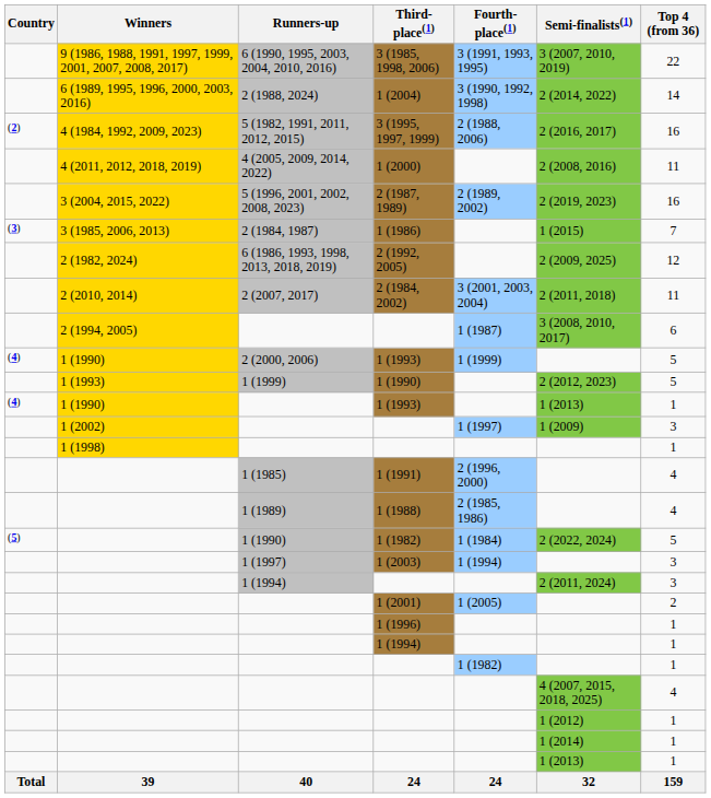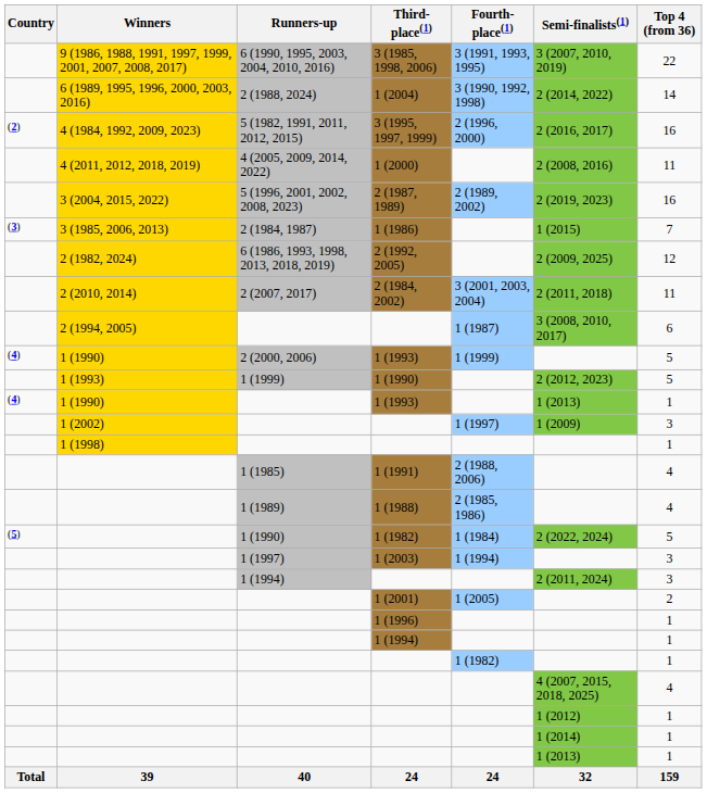 <table class="wikitable sortable">
 <tr>
 <th>Country</th>
 <th>Winners</th>
 <th>Runners-up</th>
 <th>Third-place<sup>(<strong><a href='#'>1</a></strong>)</sup></th>
 <th>Fourth-place<sup>(<strong><a href='#'>1</a></strong>)</sup></th>
 <th>Semi-finalists<sup>(<strong><a href='#'>1</a></strong>)</sup></th>
 <th>Top 4 (from 36)</th>
 </tr>
 <tr>
 <td></td>
 <td bgcolor=gold>9 (1986, 1988, 1991, 1997, 1999, 2001, 2007, 2008, 2017)</td>
 <td bgcolor=silver>6 (1990, 1995, 2003, 2004, 2010, 2016)</td>
 <td bgcolor=a67d3d>3 (1985, 1998, 2006)</td>
 <td bgcolor=#9acdff>3 (1991, 1993, 1995)</td>
 <td bgcolor=#81c846>3 (2007, 2010, 2019)</td>
 <td align=center>22</td>
 </tr>
 <tr>
 <td></td>
 <td bgcolor=gold>6 (1989, 1995, 1996, 2000, 2003, 2016)</td>
 <td bgcolor=silver>2 (1988, 2024)</td>
 <td bgcolor=a67d3d>1 (2004)</td>
 <td bgcolor=#9acdff>3 (1990, 1992, 1998)</td>
 <td bgcolor=#81c846>2 (2014, 2022)</td>
 <td align=center>14</td>
 </tr>
 <tr>
 <td><sup>(<strong><a href='#'>2</a></strong>)</sup></td>
 <td bgcolor=gold>4 (1984, 1992, 2009, 2023)</td>
 <td bgcolor=silver>5 (1982, 1991, 2011, 2012, 2015)</td>
 <td bgcolor=a67d3d>3 (1995, 1997, 1999)</td>
-<td bgcolor=#9acdff>2 (1988, 2006)</td>
+<td bgcolor=#9acdff>2 (1996, 2000)</td>
 <td bgcolor=#81c846>2 (2016, 2017)</td>
 <td align=center>16</td>
 </tr>
 <tr>
 <td></td>
 <td bgcolor=gold>4 (2011, 2012, 2018, 2019)</td>
 <td bgcolor=silver>4 (2005, 2009, 2014, 2022)</td>
 <td bgcolor=a67d3d>1 (2000)</td>
 <td></td>
 <td bgcolor=#81c846>2 (2008, 2016)</td>
 <td align=center>11</td>
 </tr>
 <tr>
 <td></td>
 <td bgcolor=gold>3 (2004, 2015, 2022)</td>
 <td bgcolor=silver>5 (1996, 2001, 2002, 2008, 2023)</td>
 <td bgcolor=a67d3d>2 (1987, 1989)</td>
 <td bgcolor=#9acdff>2 (1989, 2002)</td>
 <td bgcolor=#81c846>2 (2019, 2023)</td>
 <td align=center>16</td>
 </tr>
 <tr>
 <td><sup>(<strong><a href='#'>3</a></strong>)</sup></td>
 <td bgcolor=gold>3 (1985, 2006, 2013)</td>
 <td bgcolor=silver>2 (1984, 1987)</td>
 <td bgcolor=a67d3d>1 (1986)</td>
 <td></td>
 <td bgcolor=#81c846>1 (2015)</td>
 <td align=center>7</td>
 </tr>
 <tr>
 <td></td>
 <td bgcolor=gold>2 (1982, 2024)</td>
 <td bgcolor=silver>6 (1986, 1993, 1998, 2013, 2018, 2019)</td>
 <td bgcolor=a67d3d>2 (1992, 2005)</td>
 <td></td>
 <td bgcolor=#81c846>2 (2009, 2025)</td>
 <td align=center>12</td>
 </tr>
 <tr>
 <td></td>
 <td bgcolor=gold>2 (2010, 2014)</td>
 <td bgcolor=silver>2 (2007, 2017)</td>
 <td bgcolor=a67d3d>2 (1984, 2002)</td>
 <td bgcolor=#9acdff>3 (2001, 2003, 2004)</td>
 <td bgcolor=#81c846>2 (2011, 2018)</td>
 <td align=center>11</td>
 </tr>
 <tr>
 <td></td>
 <td bgcolor=gold>2 (1994, 2005)</td>
 <td></td>
 <td></td>
 <td bgcolor=#9acdff>1 (1987)</td>
 <td bgcolor=#81c846>3 (2008, 2010, 2017)</td>
 <td align=center>6</td>
 </tr>
 <tr>
 <td><sup>(<strong><a href='#'>4</a></strong>)</sup></td>
 <td bgcolor=gold>1 (1990)</td>
 <td bgcolor=silver>2 (2000, 2006)</td>
 <td bgcolor=a67d3d>1 (1993)</td>
 <td bgcolor=#9acdff>1 (1999)</td>
 <td></td>
 <td align=center>5</td>
 </tr>
 <tr>
 <td></td>
 <td bgcolor=gold>1 (1993)</td>
 <td bgcolor=silver>1 (1999)</td>
 <td bgcolor=a67d3d>1 (1990)</td>
 <td></td>
 <td bgcolor=#81c846>2 (2012, 2023)</td>
 <td align=center>5</td>
 </tr>
 <tr>
 <td><sup>(<strong><a href='#'>4</a></strong>)</sup></td>
 <td bgcolor=gold>1 (1990)</td>
 <td></td>
 <td bgcolor=a67d3d>1 (1993)</td>
 <td></td>
 <td bgcolor=#81c846>1 (2013)</td>
 <td align=center>1</td>
 </tr>
 <tr>
 <td></td>
 <td bgcolor=gold>1 (2002)</td>
 <td></td>
 <td></td>
 <td bgcolor=#9acdff>1 (1997)</td>
 <td bgcolor=#81c846>1 (2009)</td>
 <td align=center>3</td>
 </tr>
 <tr>
 <td></td>
 <td bgcolor=gold>1 (1998)</td>
 <td></td>
 <td></td>
 <td></td>
 <td></td>
 <td align=center>1</td>
 </tr>
 <tr>
 <td></td>
 <td></td>
 <td bgcolor=silver>1 (1985)</td>
 <td bgcolor=a67d3d>1 (1991)</td>
-<td bgcolor=#9acdff>2 (1996, 2000)</td>
+<td bgcolor=#9acdff>2 (1988, 2006)</td>
 <td></td>
 <td align=center>4</td>
 </tr>
 <tr>
 <td></td>
 <td></td>
 <td bgcolor=silver>1 (1989)</td>
 <td bgcolor=a67d3d>1 (1988)</td>
 <td bgcolor=#9acdff>2 (1985, 1986)</td>
 <td></td>
 <td align=center>4</td>
 </tr>
 <tr>
 <td><sup>(<strong><a href='#'>5</a></strong>)</sup></td>
 <td></td>
 <td bgcolor=silver>1 (1990)</td>
 <td bgcolor=a67d3d>1 (1982)</td>
 <td bgcolor=#9acdff>1 (1984)</td>
 <td bgcolor=#81c846>2 (2022, 2024)</td>
 <td align=center>5</td>
 </tr>
 <tr>
 <td></td>
 <td></td>
 <td bgcolor=silver>1 (1997)</td>
 <td bgcolor=a67d3d>1 (2003)</td>
 <td bgcolor=#9acdff>1 (1994)</td>
 <td></td>
 <td align=center>3</td>
 </tr>
 <tr>
 <td></td>
 <td></td>
 <td bgcolor=silver>1 (1994)</td>
 <td></td>
 <td></td>
 <td bgcolor=#81c846>2 (2011, 2024)</td>
 <td align=center>3</td>
 </tr>
 <tr>
 <td></td>
 <td></td>
 <td></td>
 <td bgcolor=a67d3d>1 (2001)</td>
 <td bgcolor=#9acdff>1 (2005)</td>
 <td></td>
 <td align=center>2</td>
 </tr>
 <tr>
 <td></td>
 <td></td>
 <td></td>
 <td bgcolor=a67d3d>1 (1996)</td>
 <td></td>
 <td></td>
 <td align=center>1</td>
 </tr>
 <tr>
 <td></td>
 <td></td>
 <td></td>
 <td bgcolor=a67d3d>1 (1994)</td>
 <td></td>
 <td></td>
 <td align=center>1</td>
 </tr>
 <tr>
 <td></td>
 <td></td>
 <td></td>
 <td></td>
 <td bgcolor=#9acdff>1 (1982)</td>
 <td></td>
 <td align=center>1</td>
 </tr>
 <tr>
 <td></td>
 <td></td>
 <td></td>
 <td></td>
 <td></td>
 <td bgcolor=#81c846>4 (2007, 2015, 2018, 2025)</td>
 <td align=center>4</td>
 </tr>
 <tr>
 <td></td>
 <td></td>
 <td></td>
 <td></td>
 <td></td>
 <td bgcolor=#81c846>1 (2012)</td>
 <td align=center>1</td>
 </tr>
 <tr>
 <td></td>
 <td></td>
 <td></td>
 <td></td>
 <td></td>
 <td bgcolor=#81c846>1 (2014)</td>
 <td align=center>1</td>
 </tr>
 <tr>
 <td></td>
 <td></td>
 <td></td>
 <td></td>
 <td></td>
 <td bgcolor=#81c846>1 (2013)</td>
 <td align=center>1</td>
 </tr>
 <tr>
 <th colspan=1>Total</th>
 <th>39</th>
 <th>40</th>
 <th>24</th>
 <th>24</th>
 <th>32</th>
 <th>159</th>
 </tr>
 </table>
